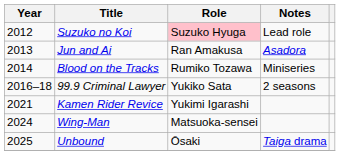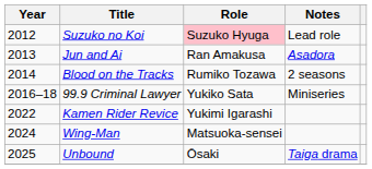 <table class="wikitable">
 <tr>
 <th>Year</th>
 <th>Title</th>
 <th>Role</th>
 <th>Notes</th>
 <th></th>
 </tr>
 <tr>
 <td>2012</td>
 <td><em><a href='#'>Suzuko no Koi</a></em></td>
 <td style="background: pink;">Suzuko Hyuga</td>
 <td>Lead role</td>
 <td></td>
 </tr>
 <tr>
 <td>2013</td>
 <td><em><a href='#'>Jun and Ai</a></em></td>
 <td>Ran Amakusa</td>
 <td><em><a href='#'>Asadora</a></em></td>
 <td></td>
 </tr>
 <tr>
 <td>2014</td>
 <td><em><a href='#'>Blood on the Tracks</a></em></td>
 <td>Rumiko Tozawa</td>
-<td>Miniseries</td>
+<td>2 seasons</td>
 <td></td>
 </tr>
 <tr>
 <td>2016–18</td>
 <td><em>99.9 Criminal Lawyer</em></td>
 <td>Yukiko Sata</td>
-<td>2 seasons</td>
+<td>Miniseries</td>
 <td></td>
 </tr>
 <tr>
-<td>2021</td>
+<td>2022</td>
 <td><em><a href='#'>Kamen Rider Revice</a></em></td>
 <td>Yukimi Igarashi</td>
 <td></td>
 <td></td>
 </tr>
 <tr>
 <td>2024</td>
 <td><em><a href='#'>Wing-Man</a></em></td>
 <td>Matsuoka-sensei</td>
 <td></td>
 <td></td>
 </tr>
 <tr>
 <td>2025</td>
 <td><em><a href='#'>Unbound</a></em></td>
 <td>Ōsaki</td>
 <td><a href='#'><em>Taiga</em> drama</a></td>
 <td></td>
 </tr>
 <tr>
 </tr>
 </table>
